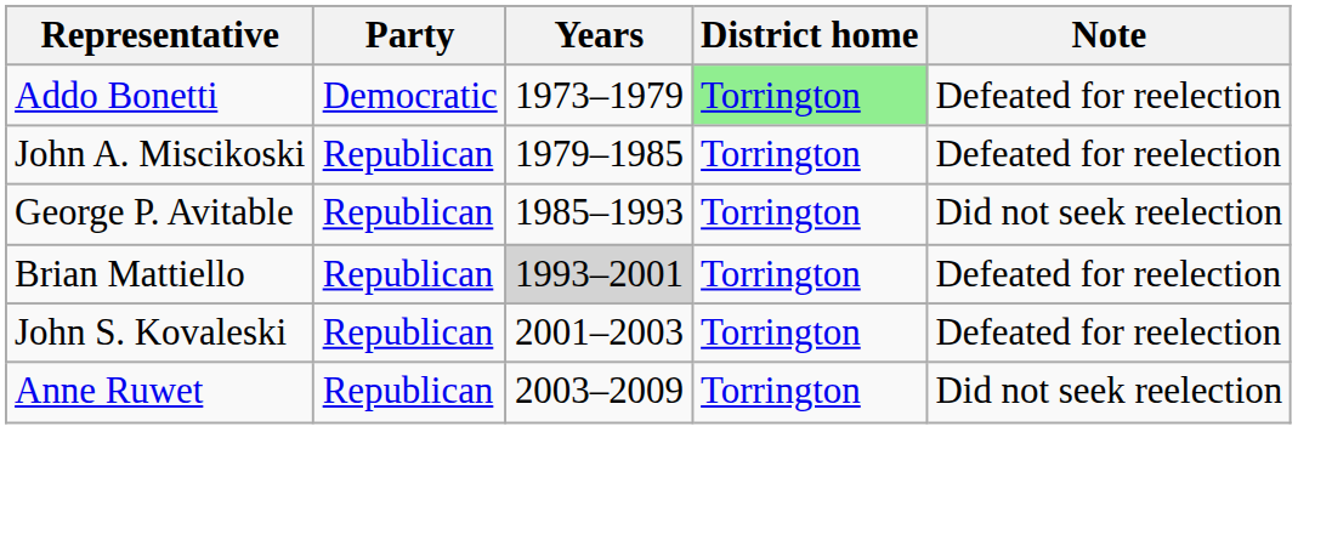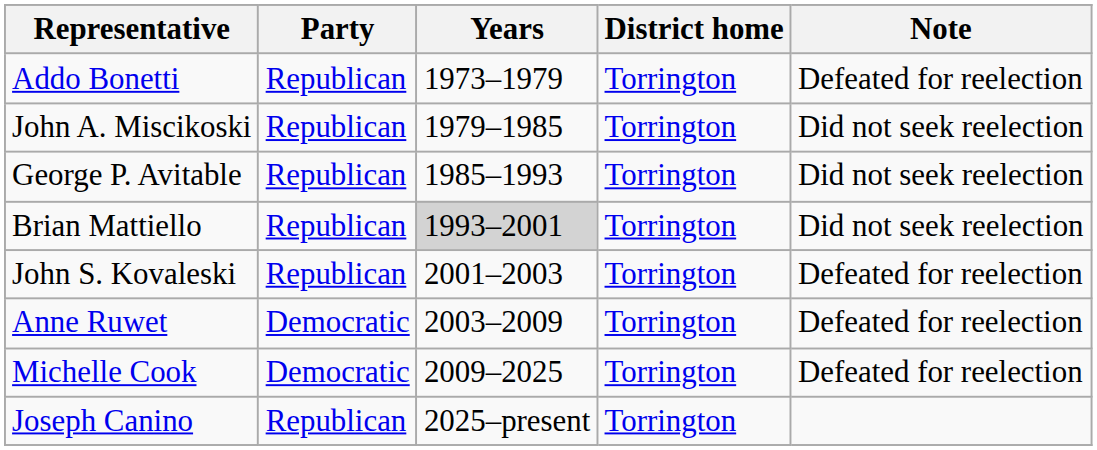 <table class=wikitable>
 <tr valign=bottom>
 <th>Representative</th>
 <th>Party</th>
 <th>Years</th>
 <th>District home</th>
 <th>Note</th>
 </tr>
 <tr>
 <td><a href='#'>Addo Bonetti</a></td>
-<td><a href='#'>Democratic</a></td>
+<td><a href='#'>Republican</a></td>
 <td>1973–1979</td>
-<td style="background: lightgreen;"><a href='#'>Torrington</a></td>
+<td><a href='#'>Torrington</a></td>
 <td>Defeated for reelection</td>
 </tr>
 <tr>
 <td>John A. Miscikoski</td>
 <td><a href='#'>Republican</a></td>
 <td>1979–1985</td>
 <td><a href='#'>Torrington</a></td>
-<td>Defeated for reelection</td>
+<td>Did not seek reelection</td>
 </tr>
 <tr>
 <td>George P. Avitable</td>
 <td><a href='#'>Republican</a></td>
 <td>1985–1993</td>
 <td><a href='#'>Torrington</a></td>
 <td>Did not seek reelection</td>
 </tr>
 <tr>
 <td>Brian Mattiello</td>
 <td><a href='#'>Republican</a></td>
 <td style="background: lightgrey;">1993–2001</td>
 <td><a href='#'>Torrington</a></td>
-<td>Defeated for reelection</td>
+<td>Did not seek reelection</td>
 </tr>
 <tr>
 <td>John S. Kovaleski</td>
 <td><a href='#'>Republican</a></td>
 <td>2001–2003</td>
 <td><a href='#'>Torrington</a></td>
 <td>Defeated for reelection</td>
 </tr>
 <tr>
 <td><a href='#'>Anne Ruwet</a></td>
-<td><a href='#'>Republican</a></td>
+<td><a href='#'>Democratic</a></td>
 <td>2003–2009</td>
 <td><a href='#'>Torrington</a></td>
-<td>Did not seek reelection</td>
+<td>Defeated for reelection</td>
+</tr>
+<tr>
+<td><a href='#'>Michelle Cook</a></td>
+<td><a href='#'>Democratic</a></td>
+<td>2009–2025</td>
+<td><a href='#'>Torrington</a></td>
+<td>Defeated for reelection</td>
+</tr>
+<tr>
+<td><a href='#'>Joseph Canino</a></td>
+<td><a href='#'>Republican</a></td>
+<td>2025–present</td>
+<td><a href='#'>Torrington</a></td>
+<td></td>
 </tr>
 </table>
